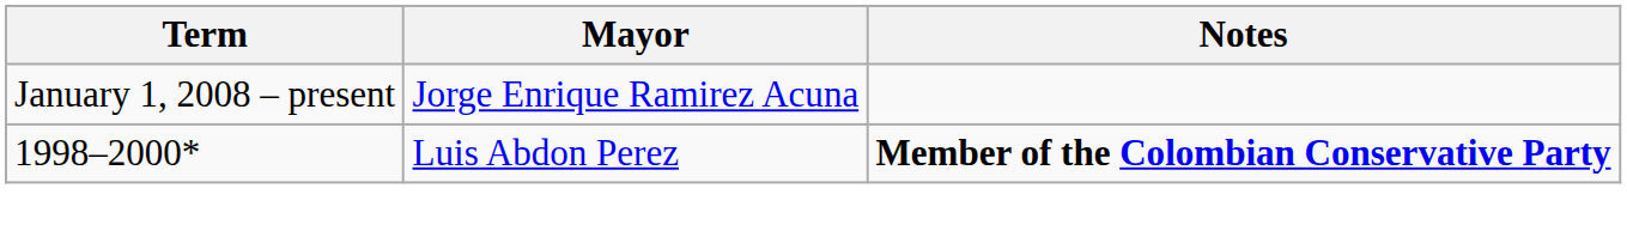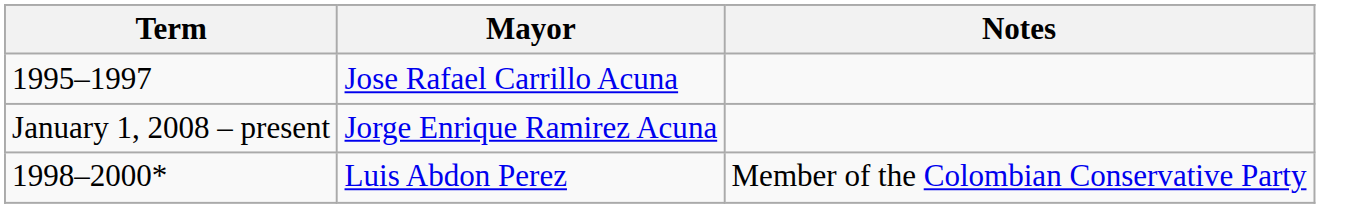 <table class="wikitable">
 <tr>
 <th>Term</th>
 <th>Mayor</th>
 <th>Notes</th>
+</tr>
+<tr>
+<td>1995–1997</td>
+<td><a href='#'>Jose Rafael Carrillo Acuna</a></td>
+<td></td>
 </tr>
 <tr>
 <td>January 1, 2008 – present</td>
 <td><a href='#'>Jorge Enrique Ramirez Acuna</a></td>
 <td></td>
 </tr>
 <tr>
 <td>1998–2000*</td>
 <td><a href='#'>Luis Abdon Perez</a></td>
-<td><strong>Member of the <a href='#'>Colombian Conservative Party</a></strong></td>
+<td>Member of the <a href='#'>Colombian Conservative Party</a></td>
 </tr>
 </table>
